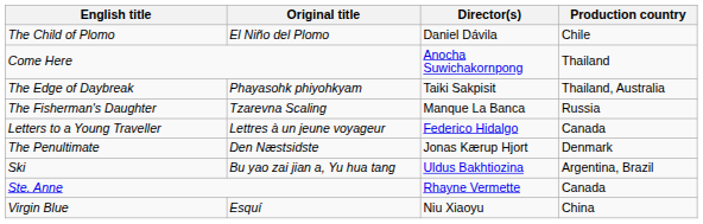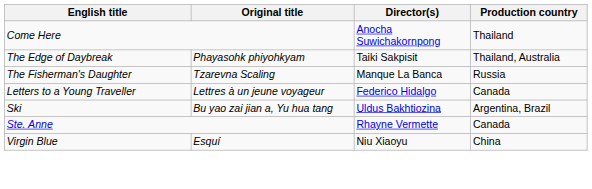 <table class="wikitable" width=100%>
 <tr>
 <th scope="col" width="32%">English title</th>
 <th scope="col" width="28%">Original title</th>
 <th scope="col" width="20%">Director(s)</th>
 <th scope="col" width="20%">Production country</th>
-</tr>
-<tr>
-<td><em>The Child of Plomo</em></td>
-<td><em>El Niño del Plomo</em></td>
-<td>Daniel Dávila</td>
-<td>Chile</td>
 </tr>
 <tr>
 <td colspan=2><em>Come Here</em></td>
 <td><a href='#'>Anocha Suwichakornpong</a></td>
 <td>Thailand</td>
 </tr>
 <tr>
 <td><em>The Edge of Daybreak</em></td>
 <td><em>Phayasohk phiyohkyam</em></td>
 <td>Taiki Sakpisit</td>
 <td>Thailand, Australia</td>
 </tr>
 <tr>
 <td><em>The Fisherman's Daughter</em></td>
 <td><em>Tzarevna Scaling</em></td>
 <td>Manque La Banca</td>
 <td>Russia</td>
 </tr>
 <tr>
 <td><em>Letters to a Young Traveller</em></td>
 <td><em>Lettres à un jeune voyageur</em></td>
 <td><a href='#'>Federico Hidalgo</a></td>
 <td>Canada</td>
 </tr>
 <tr>
-<td><em>The Penultimate</em></td>
-<td><em>Den Næstsidste</em></td>
-<td>Jonas Kærup Hjort</td>
-<td>Denmark</td>
-</tr>
-<tr>
 <td><em>Ski</em></td>
 <td><em>Bu yao zai jian a, Yu hua tang</em></td>
 <td><a href='#'>Uldus Bakhtiozina</a></td>
 <td>Argentina, Brazil</td>
 </tr>
 <tr>
 <td colspan=2><em><a href='#'>Ste. Anne</a></em></td>
 <td><a href='#'>Rhayne Vermette</a></td>
 <td>Canada</td>
 </tr>
 <tr>
 <td><em>Virgin Blue</em></td>
 <td><em>Esquí</em></td>
 <td>Niu Xiaoyu</td>
 <td>China</td>
 </tr>
 </table>
